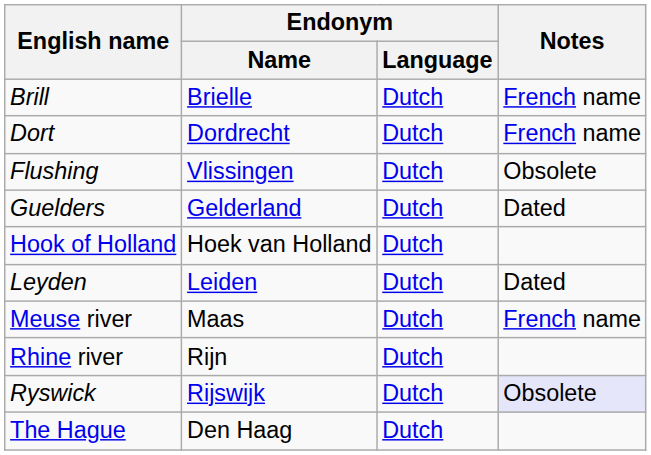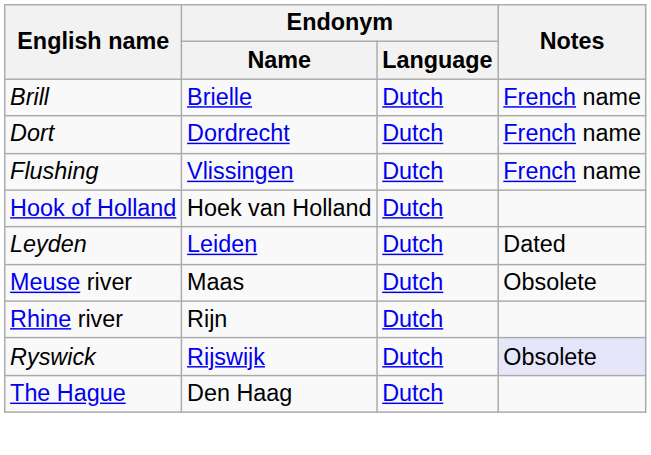 <table class="wikitable sortable mw-collapsible">
 <tr>
 <th rowspan="2">English name</th>
 <th colspan="2">Endonym</th>
 <th rowspan="2">Notes</th>
 </tr>
 <tr>
 <th>Name</th>
 <th>Language</th>
 </tr>
 <tr>
 <td><em>Brill</em></td>
 <td><a href='#'>Brielle</a></td>
 <td><a href='#'>Dutch</a></td>
 <td><a href='#'>French</a> name</td>
 </tr>
 <tr>
 <td><em>Dort</em></td>
 <td><a href='#'>Dordrecht</a></td>
 <td><a href='#'>Dutch</a></td>
 <td><a href='#'>French</a> name</td>
 </tr>
 <tr>
 <td><em>Flushing</em></td>
 <td><a href='#'>Vlissingen</a></td>
 <td><a href='#'>Dutch</a></td>
-<td>Obsolete</td>
-</tr>
-<tr>
-<td><em>Guelders</em></td>
-<td><a href='#'>Gelderland</a></td>
-<td><a href='#'>Dutch</a></td>
-<td>Dated</td>
+<td><a href='#'>French</a> name</td>
 </tr>
 <tr>
 <td><a href='#'>Hook of Holland</a></td>
 <td>Hoek van Holland</td>
 <td><a href='#'>Dutch</a></td>
 <td></td>
 </tr>
 <tr>
 <td><em>Leyden</em></td>
 <td><a href='#'>Leiden</a></td>
 <td><a href='#'>Dutch</a></td>
 <td>Dated</td>
 </tr>
 <tr>
 <td><a href='#'>Meuse</a> river</td>
 <td>Maas</td>
 <td><a href='#'>Dutch</a></td>
-<td><a href='#'>French</a> name</td>
+<td>Obsolete</td>
 </tr>
 <tr>
 <td><a href='#'>Rhine</a> river</td>
 <td>Rijn</td>
 <td><a href='#'>Dutch</a></td>
 <td></td>
 </tr>
 <tr>
 <td><em>Ryswick</em></td>
 <td><a href='#'>Rijswijk</a></td>
 <td><a href='#'>Dutch</a></td>
 <td style="background: lavender;">Obsolete</td>
 </tr>
 <tr>
 <td><a href='#'>The Hague</a></td>
 <td>Den Haag</td>
 <td><a href='#'>Dutch</a></td>
 <td></td>
 </tr>
 </table>
